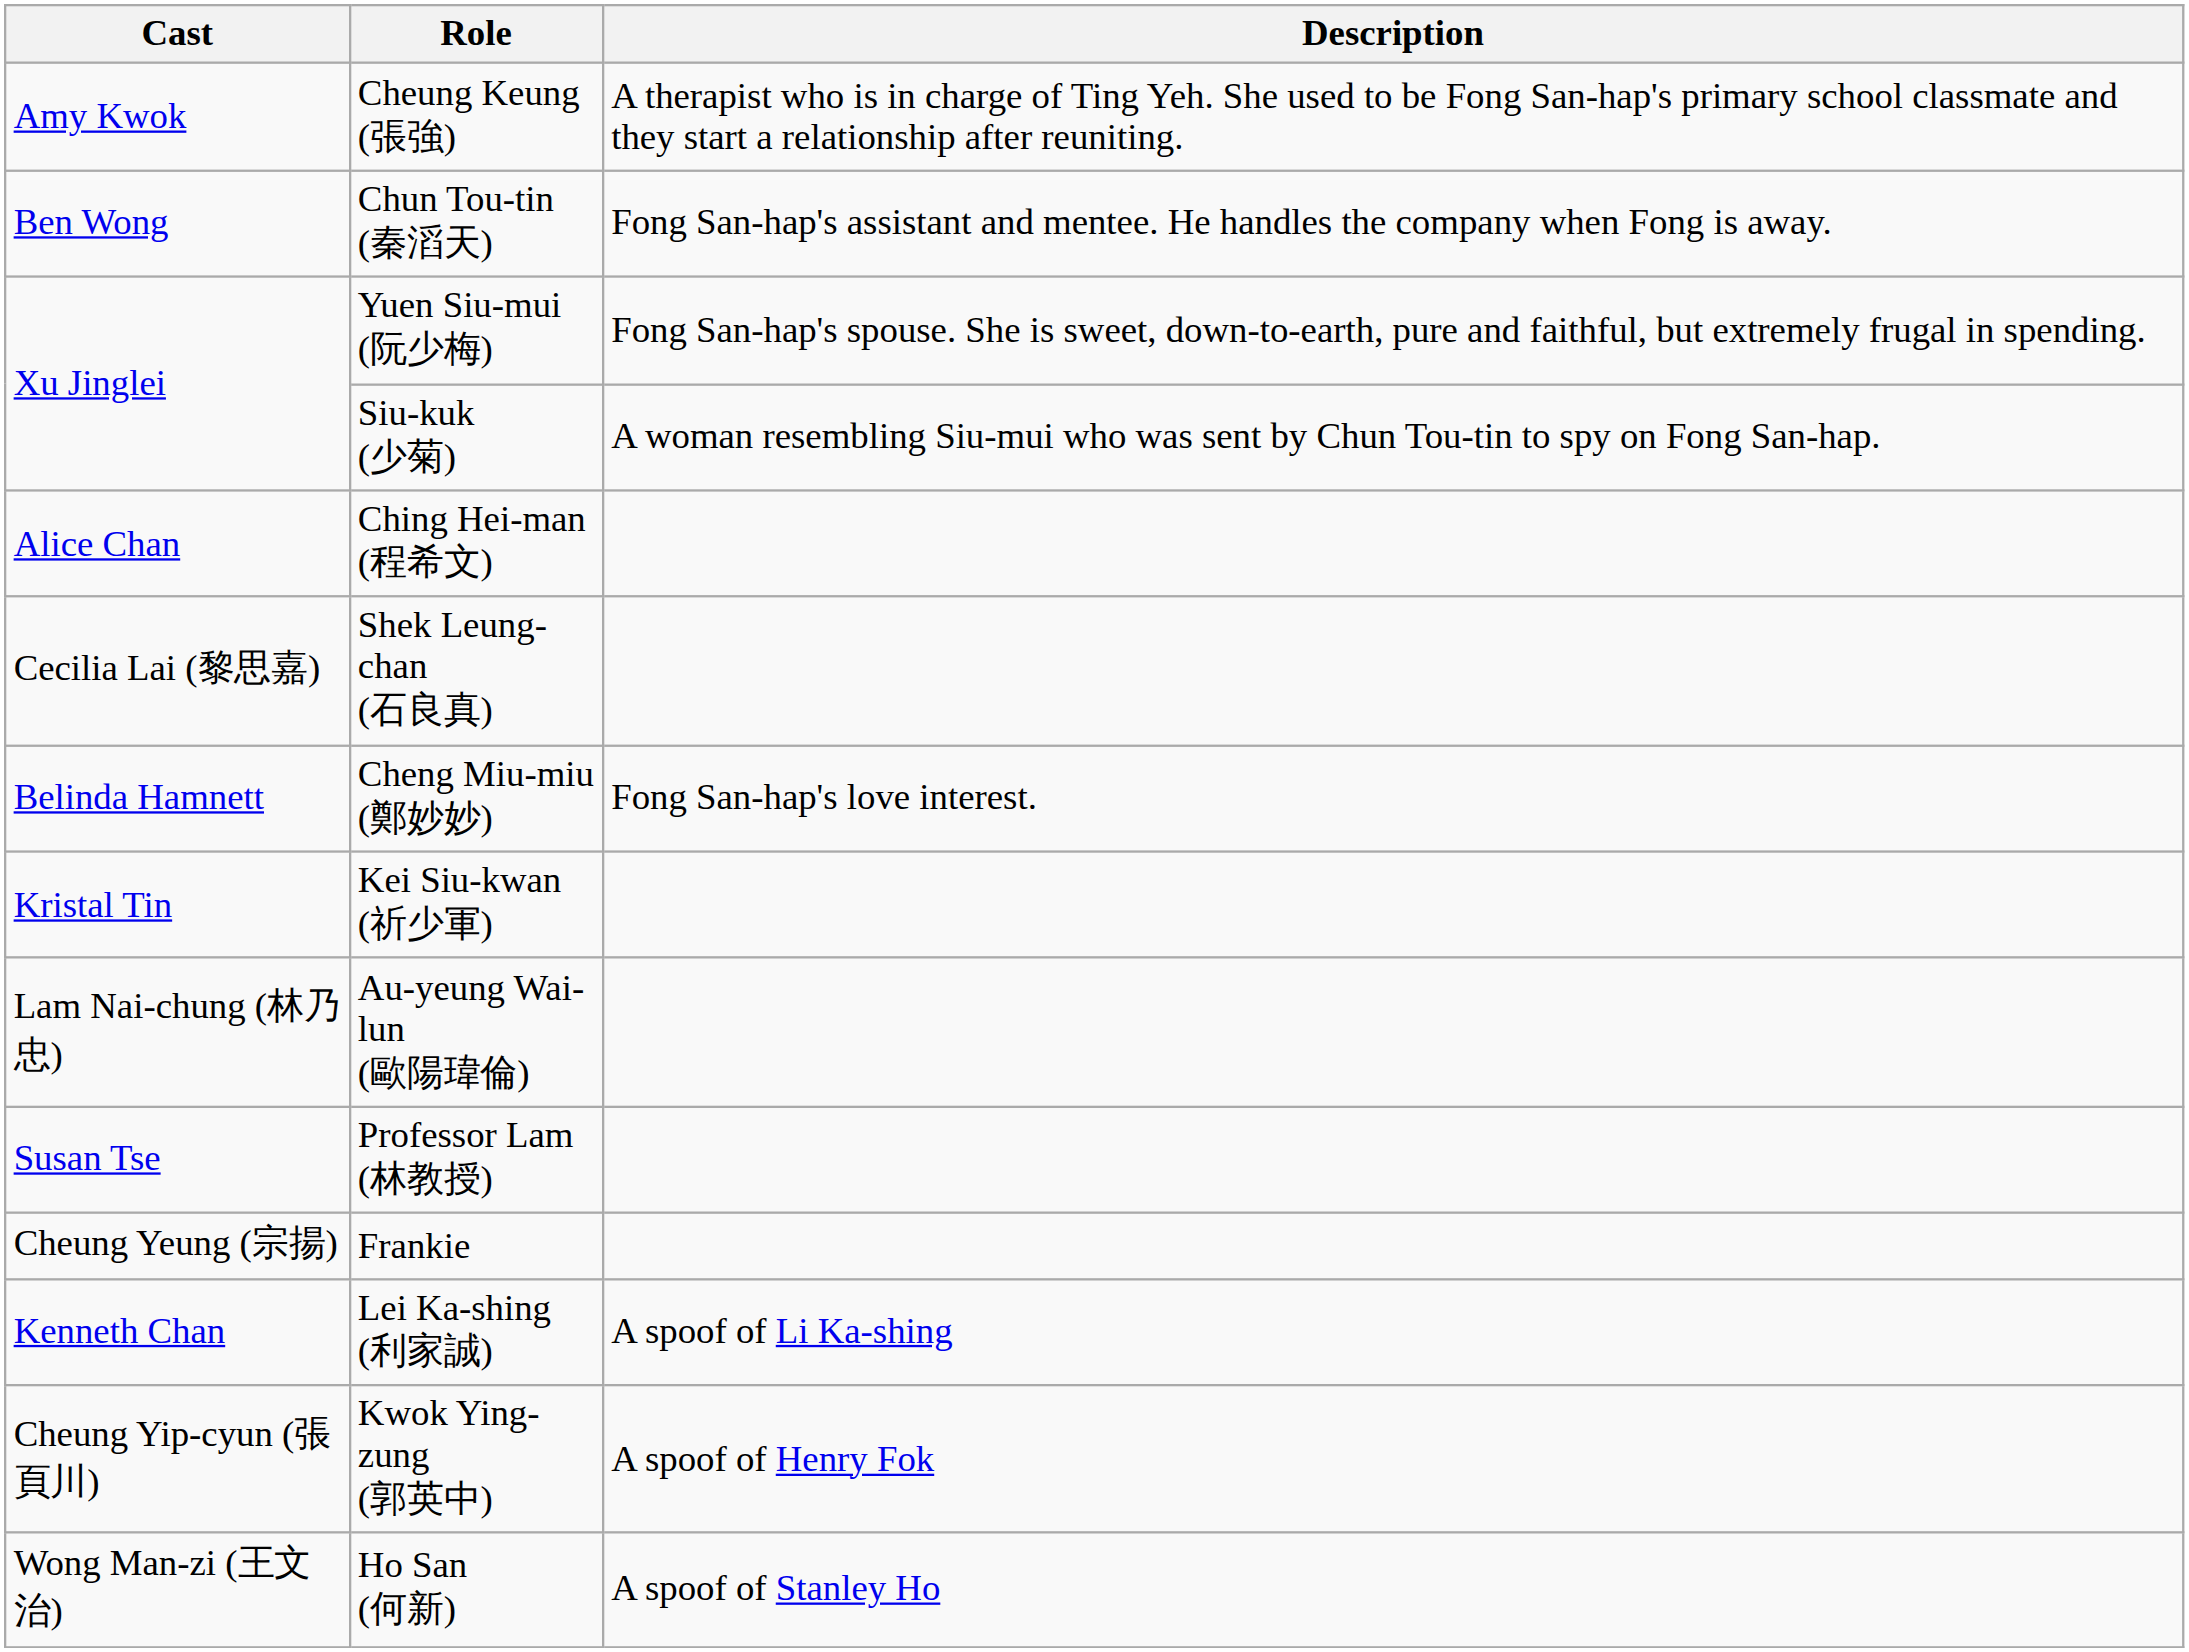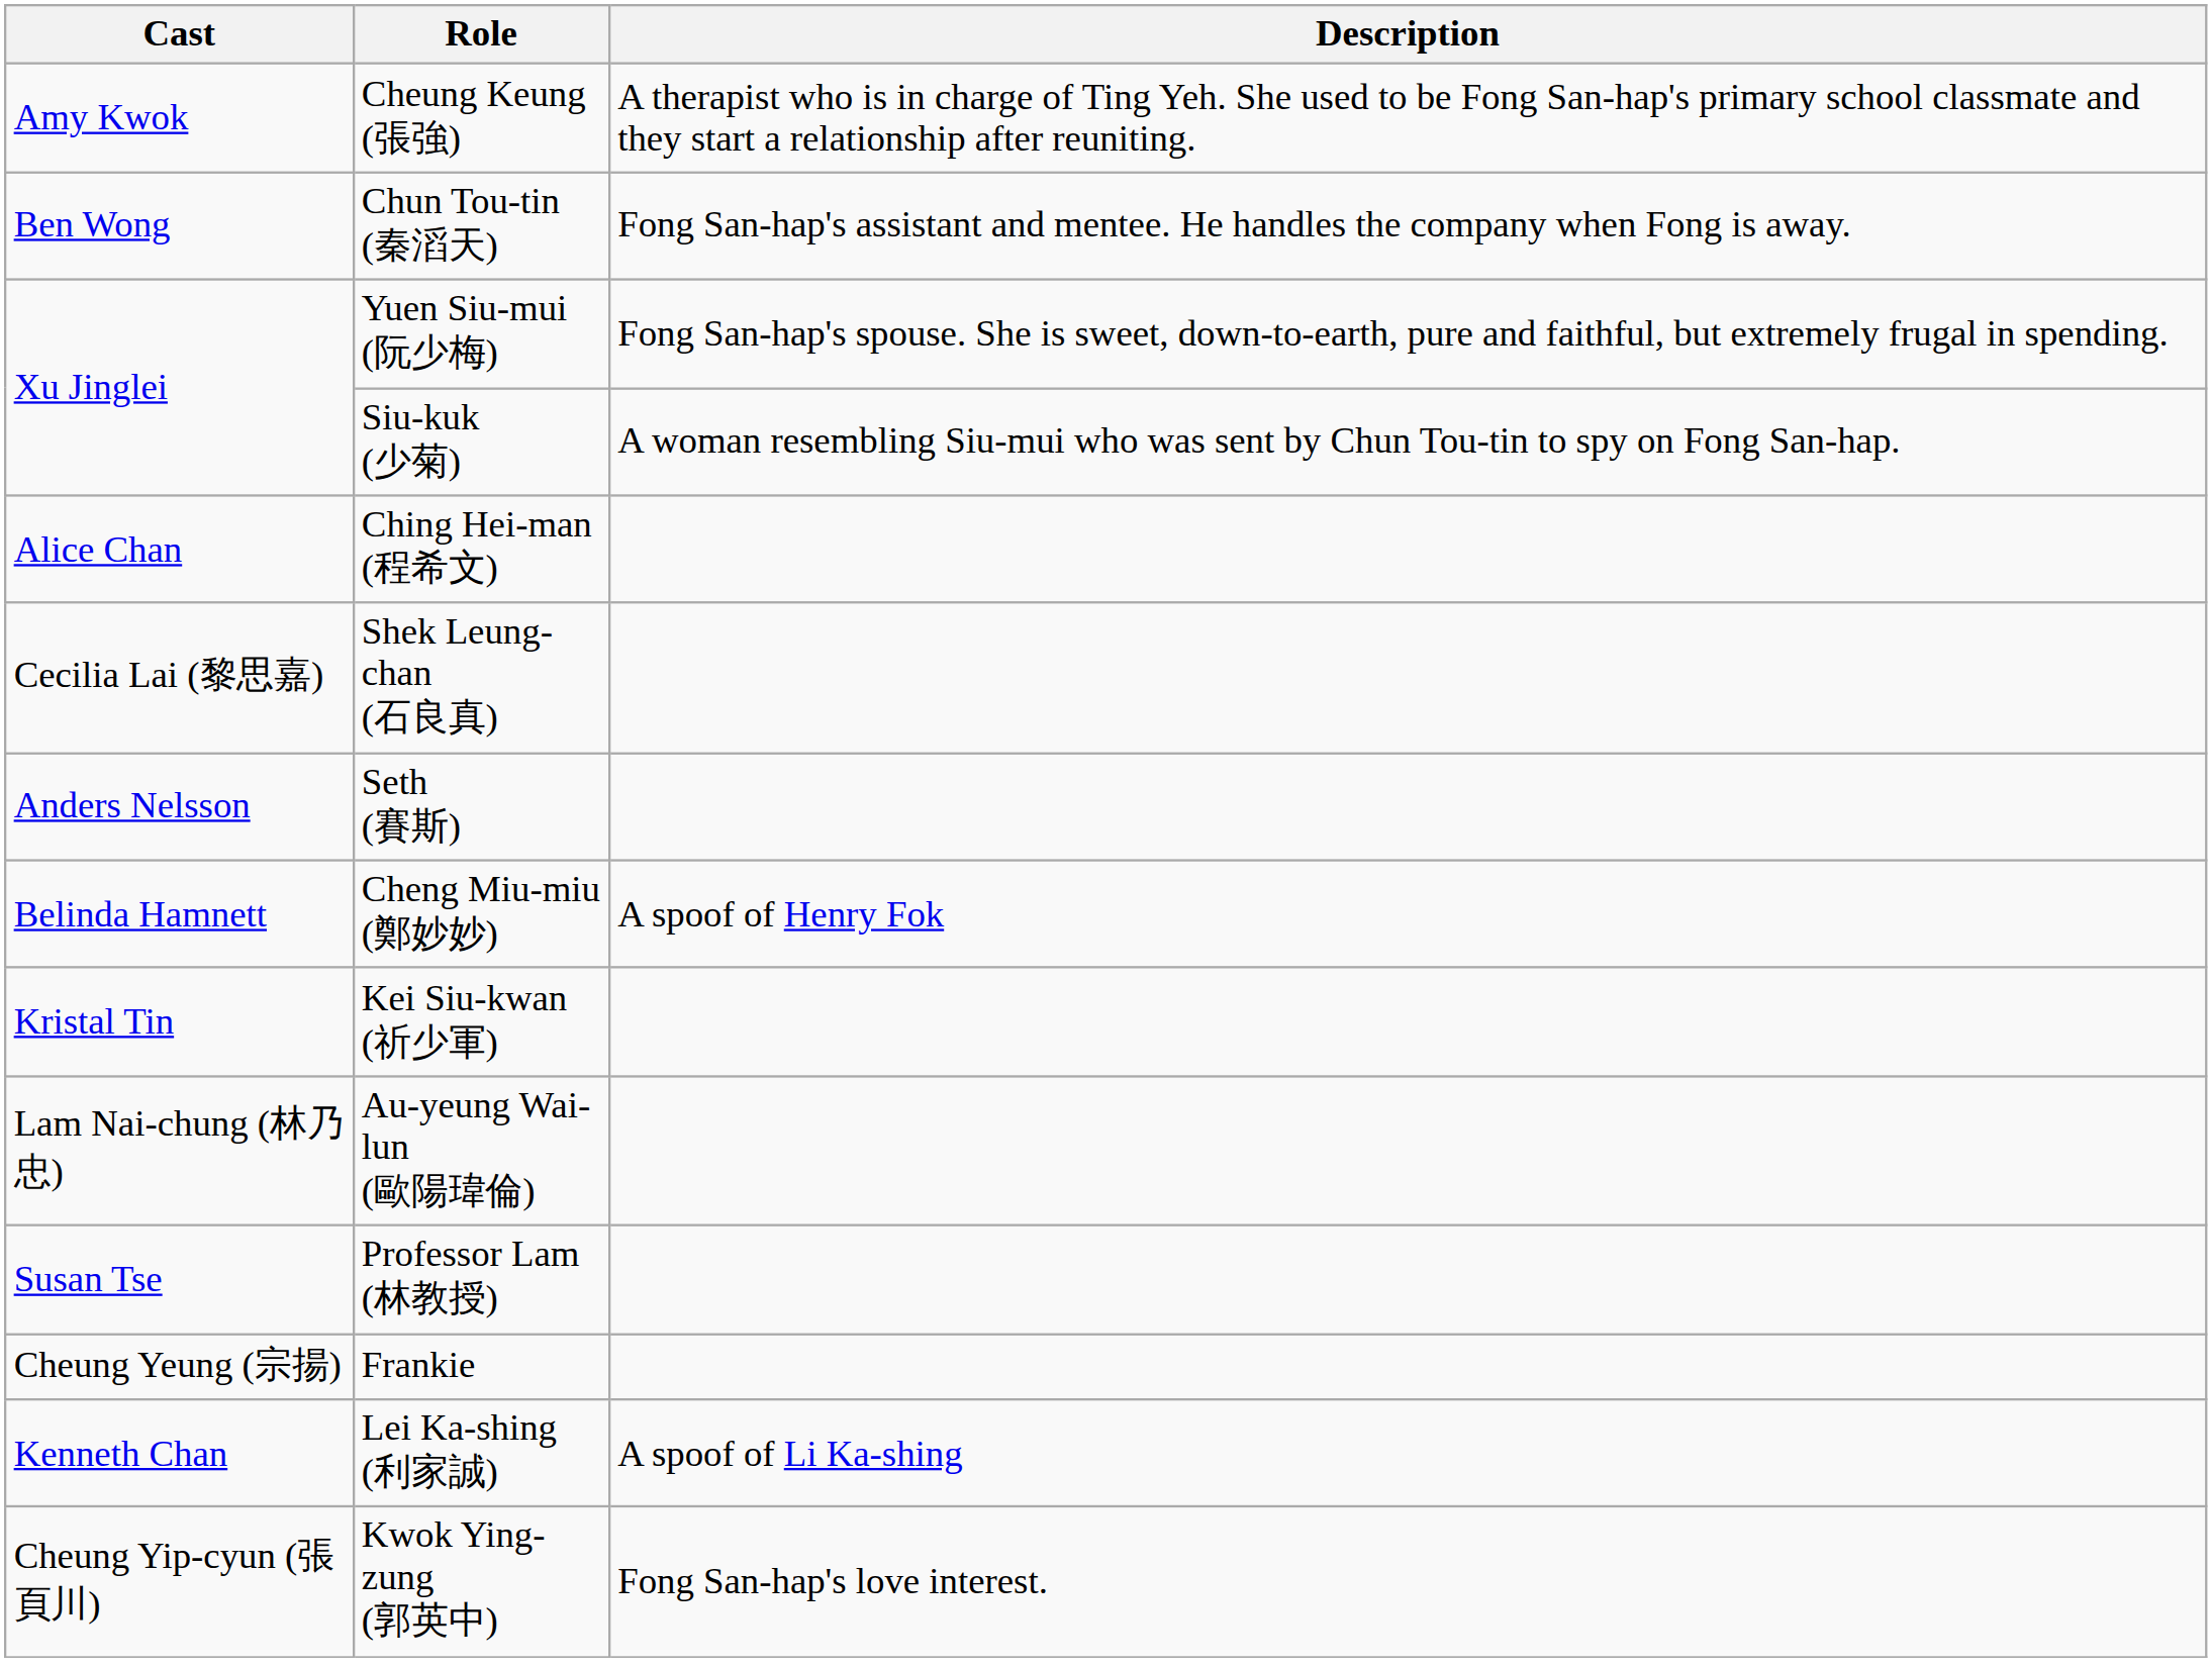 <table class="wikitable" width="75%">
 <tr>
 <th>Cast</th>
 <th>Role</th>
 <th>Description</th>
 </tr>
 <tr>
 <td><a href='#'>Amy Kwok</a></td>
 <td>Cheung Keung<br>(張強)</td>
 <td>A therapist who is in charge of Ting Yeh. She used to be Fong San-hap's primary school classmate and they start a relationship after reuniting.</td>
 </tr>
 <tr>
 <td><a href='#'>Ben Wong</a></td>
 <td>Chun Tou-tin<br>(秦滔天)</td>
 <td>Fong San-hap's assistant and mentee. He handles the company when Fong is away.</td>
 </tr>
 <tr>
 <td rowspan="2"><a href='#'>Xu Jinglei</a></td>
 <td>Yuen Siu-mui<br>(阮少梅)</td>
 <td>Fong San-hap's spouse. She is sweet, down-to-earth, pure and faithful, but extremely frugal in spending.</td>
 </tr>
 <tr>
 <td>Siu-kuk<br>(少菊)</td>
 <td>A woman resembling Siu-mui who was sent by Chun Tou-tin to spy on Fong San-hap.</td>
 </tr>
 <tr>
 <td><a href='#'>Alice Chan</a></td>
 <td>Ching Hei-man<br>(程希文)</td>
 <td></td>
 </tr>
 <tr>
 <td>Cecilia Lai (黎思嘉)</td>
 <td>Shek Leung-chan<br>(石良真)</td>
 <td></td>
 </tr>
 <tr>
+<td><a href='#'>Anders Nelsson</a></td>
+<td>Seth<br>(賽斯)</td>
+<td></td>
+</tr>
+<tr>
 <td><a href='#'>Belinda Hamnett</a></td>
 <td>Cheng Miu-miu<br>(鄭妙妙)</td>
-<td>Fong San-hap's love interest.</td>
+<td>A spoof of <a href='#'>Henry Fok</a></td>
 </tr>
 <tr>
 <td><a href='#'>Kristal Tin</a></td>
 <td>Kei Siu-kwan<br>(祈少軍)</td>
 <td></td>
 </tr>
 <tr>
 <td>Lam Nai-chung (林乃忠)</td>
 <td>Au-yeung Wai-lun<br>(歐陽瑋倫)</td>
 <td></td>
 </tr>
 <tr>
 <td><a href='#'>Susan Tse</a></td>
 <td>Professor Lam<br>(林教授)</td>
 <td></td>
 </tr>
 <tr>
 <td>Cheung Yeung (宗揚)</td>
 <td>Frankie</td>
 <td></td>
 </tr>
 <tr>
 <td><a href='#'>Kenneth Chan</a></td>
 <td>Lei Ka-shing<br>(利家誠)</td>
 <td>A spoof of <a href='#'>Li Ka-shing</a></td>
 </tr>
 <tr>
 <td>Cheung Yip-cyun (張頁川)</td>
 <td>Kwok Ying-zung<br>(郭英中)</td>
-<td>A spoof of <a href='#'>Henry Fok</a></td>
-</tr>
-<tr>
-<td>Wong Man-zi (王文治)</td>
-<td>Ho San<br>(何新)</td>
-<td>A spoof of <a href='#'>Stanley Ho</a></td>
+<td>Fong San-hap's love interest.</td>
 </tr>
 </table>
